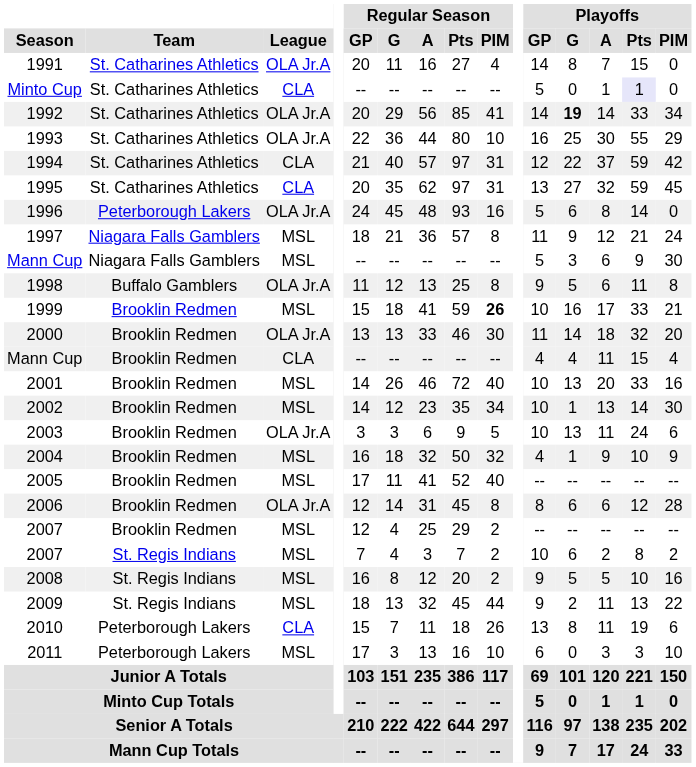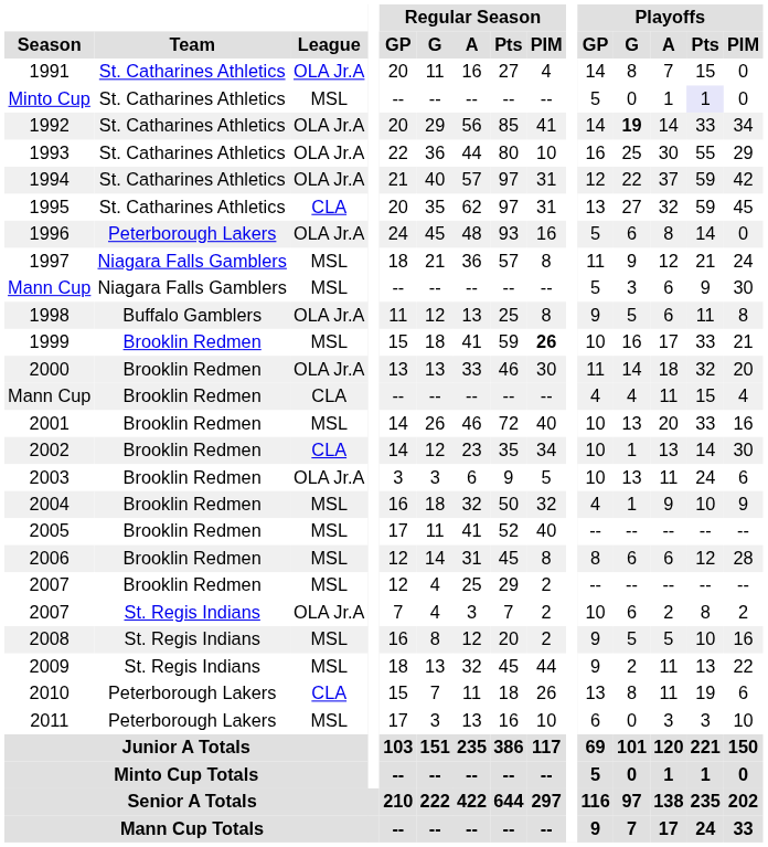 <table BORDER="0" CELLPADDING="3" CELLSPACING="0">
 <tr ALIGN="center" bgcolor="#e0e0e0">
 <th colspan="3" bgcolor="#ffffff"> </th>
 <th rowspan="99" bgcolor="#ffffff"> </th>
 <th colspan="5">Regular Season</th>
 <th rowspan="99" bgcolor="#ffffff"> </th>
 <th colspan="5">Playoffs</th>
 </tr>
 <tr ALIGN="center" bgcolor="#e0e0e0">
 <th>Season</th>
 <th>Team</th>
 <th>League</th>
 <th>GP</th>
 <th>G</th>
 <th>A</th>
 <th>Pts</th>
 <th>PIM</th>
 <th>GP</th>
 <th>G</th>
 <th>A</th>
 <th>Pts</th>
 <th>PIM</th>
 </tr>
 <tr ALIGN="center">
 <td>1991</td>
 <td><a href='#'>St. Catharines Athletics</a></td>
 <td><a href='#'>OLA Jr.A</a></td>
 <td>20</td>
 <td>11</td>
 <td>16</td>
 <td>27</td>
 <td>4</td>
 <td>14</td>
 <td>8</td>
 <td>7</td>
 <td>15</td>
 <td>0</td>
 </tr>
 <tr ALIGN="center">
 <td><a href='#'>Minto Cup</a></td>
 <td>St. Catharines Athletics</td>
-<td><a href='#'>CLA</a></td>
+<td>MSL</td>
 <td>--</td>
 <td>--</td>
 <td>--</td>
 <td>--</td>
 <td>--</td>
 <td>5</td>
 <td>0</td>
 <td>1</td>
 <td style="background: lavender;">1</td>
 <td>0</td>
 </tr>
 <tr ALIGN="center" bgcolor="#f0f0f0">
 <td>1992</td>
 <td>St. Catharines Athletics</td>
 <td>OLA Jr.A</td>
 <td>20</td>
 <td>29</td>
 <td>56</td>
 <td>85</td>
 <td>41</td>
 <td>14</td>
 <td><strong>19</strong></td>
 <td>14</td>
 <td>33</td>
 <td>34</td>
 </tr>
 <tr ALIGN="center">
 <td>1993</td>
 <td>St. Catharines Athletics</td>
 <td>OLA Jr.A</td>
 <td>22</td>
 <td>36</td>
 <td>44</td>
 <td>80</td>
 <td>10</td>
 <td>16</td>
 <td>25</td>
 <td>30</td>
 <td>55</td>
 <td>29</td>
 </tr>
 <tr ALIGN="center" bgcolor="#f0f0f0">
 <td>1994</td>
 <td>St. Catharines Athletics</td>
-<td>CLA</td>
+<td>OLA Jr.A</td>
 <td>21</td>
 <td>40</td>
 <td>57</td>
 <td>97</td>
 <td>31</td>
 <td>12</td>
 <td>22</td>
 <td>37</td>
 <td>59</td>
 <td>42</td>
 </tr>
 <tr ALIGN="center">
 <td>1995</td>
 <td>St. Catharines Athletics</td>
 <td><a href='#'>CLA</a></td>
 <td>20</td>
 <td>35</td>
 <td>62</td>
 <td>97</td>
 <td>31</td>
 <td>13</td>
 <td>27</td>
 <td>32</td>
 <td>59</td>
 <td>45</td>
 </tr>
 <tr ALIGN="center" bgcolor="#f0f0f0">
 <td>1996</td>
 <td><a href='#'>Peterborough Lakers</a></td>
 <td>OLA Jr.A</td>
 <td>24</td>
 <td>45</td>
 <td>48</td>
 <td>93</td>
 <td>16</td>
 <td>5</td>
 <td>6</td>
 <td>8</td>
 <td>14</td>
 <td>0</td>
 </tr>
 <tr ALIGN="center">
 <td>1997</td>
 <td><a href='#'>Niagara Falls Gamblers</a></td>
 <td>MSL</td>
 <td>18</td>
 <td>21</td>
 <td>36</td>
 <td>57</td>
 <td>8</td>
 <td>11</td>
 <td>9</td>
 <td>12</td>
 <td>21</td>
 <td>24</td>
 </tr>
 <tr ALIGN="center">
 <td><a href='#'>Mann Cup</a></td>
 <td>Niagara Falls Gamblers</td>
 <td>MSL</td>
 <td>--</td>
 <td>--</td>
 <td>--</td>
 <td>--</td>
 <td>--</td>
 <td>5</td>
 <td>3</td>
 <td>6</td>
 <td>9</td>
 <td>30</td>
 </tr>
 <tr ALIGN="center" bgcolor="#f0f0f0">
 <td>1998</td>
 <td>Buffalo Gamblers</td>
 <td>OLA Jr.A</td>
 <td>11</td>
 <td>12</td>
 <td>13</td>
 <td>25</td>
 <td>8</td>
 <td>9</td>
 <td>5</td>
 <td>6</td>
 <td>11</td>
 <td>8</td>
 </tr>
 <tr ALIGN="center">
 <td>1999</td>
 <td><a href='#'>Brooklin Redmen</a></td>
 <td>MSL</td>
 <td>15</td>
 <td>18</td>
 <td>41</td>
 <td>59</td>
 <td><strong>26</strong></td>
 <td>10</td>
 <td>16</td>
 <td>17</td>
 <td>33</td>
 <td>21</td>
 </tr>
 <tr ALIGN="center" bgcolor="#f0f0f0">
 <td>2000</td>
 <td>Brooklin Redmen</td>
 <td>OLA Jr.A</td>
 <td>13</td>
 <td>13</td>
 <td>33</td>
 <td>46</td>
 <td>30</td>
 <td>11</td>
 <td>14</td>
 <td>18</td>
 <td>32</td>
 <td>20</td>
 </tr>
 <tr ALIGN="center" bgcolor="#f0f0f0">
 <td>Mann Cup</td>
 <td>Brooklin Redmen</td>
 <td>CLA</td>
 <td>--</td>
 <td>--</td>
 <td>--</td>
 <td>--</td>
 <td>--</td>
 <td>4</td>
 <td>4</td>
 <td>11</td>
 <td>15</td>
 <td>4</td>
 </tr>
 <tr ALIGN="center">
 <td>2001</td>
 <td>Brooklin Redmen</td>
 <td>MSL</td>
 <td>14</td>
 <td>26</td>
 <td>46</td>
 <td>72</td>
 <td>40</td>
 <td>10</td>
 <td>13</td>
 <td>20</td>
 <td>33</td>
 <td>16</td>
 </tr>
 <tr ALIGN="center" bgcolor="#f0f0f0">
 <td>2002</td>
 <td>Brooklin Redmen</td>
-<td>MSL</td>
+<td><a href='#'>CLA</a></td>
 <td>14</td>
 <td>12</td>
 <td>23</td>
 <td>35</td>
 <td>34</td>
 <td>10</td>
 <td>1</td>
 <td>13</td>
 <td>14</td>
 <td>30</td>
 </tr>
 <tr ALIGN="center">
 <td>2003</td>
 <td>Brooklin Redmen</td>
 <td>OLA Jr.A</td>
 <td>3</td>
 <td>3</td>
 <td>6</td>
 <td>9</td>
 <td>5</td>
 <td>10</td>
 <td>13</td>
 <td>11</td>
 <td>24</td>
 <td>6</td>
 </tr>
 <tr ALIGN="center" bgcolor="#f0f0f0">
 <td>2004</td>
 <td>Brooklin Redmen</td>
 <td>MSL</td>
 <td>16</td>
 <td>18</td>
 <td>32</td>
 <td>50</td>
 <td>32</td>
 <td>4</td>
 <td>1</td>
 <td>9</td>
 <td>10</td>
 <td>9</td>
 </tr>
 <tr ALIGN="center">
 <td>2005</td>
 <td>Brooklin Redmen</td>
 <td>MSL</td>
 <td>17</td>
 <td>11</td>
 <td>41</td>
 <td>52</td>
 <td>40</td>
 <td>--</td>
 <td>--</td>
 <td>--</td>
 <td>--</td>
 <td>--</td>
 </tr>
 <tr ALIGN="center" bgcolor="#f0f0f0">
 <td>2006</td>
 <td>Brooklin Redmen</td>
-<td>OLA Jr.A</td>
+<td>MSL</td>
 <td>12</td>
 <td>14</td>
 <td>31</td>
 <td>45</td>
 <td>8</td>
 <td>8</td>
 <td>6</td>
 <td>6</td>
 <td>12</td>
 <td>28</td>
 </tr>
 <tr ALIGN="center">
 <td>2007</td>
 <td>Brooklin Redmen</td>
 <td>MSL</td>
 <td>12</td>
 <td>4</td>
 <td>25</td>
 <td>29</td>
 <td>2</td>
 <td>--</td>
 <td>--</td>
 <td>--</td>
 <td>--</td>
 <td>--</td>
 </tr>
 <tr ALIGN="center">
 <td>2007</td>
 <td><a href='#'>St. Regis Indians</a></td>
-<td>MSL</td>
+<td>OLA Jr.A</td>
 <td>7</td>
 <td>4</td>
 <td>3</td>
 <td>7</td>
 <td>2</td>
 <td>10</td>
 <td>6</td>
 <td>2</td>
 <td>8</td>
 <td>2</td>
 </tr>
 <tr ALIGN="center" bgcolor="#f0f0f0">
 <td>2008</td>
 <td>St. Regis Indians</td>
 <td>MSL</td>
 <td>16</td>
 <td>8</td>
 <td>12</td>
 <td>20</td>
 <td>2</td>
 <td>9</td>
 <td>5</td>
 <td>5</td>
 <td>10</td>
 <td>16</td>
 </tr>
 <tr ALIGN="center">
 <td>2009</td>
 <td>St. Regis Indians</td>
 <td>MSL</td>
 <td>18</td>
 <td>13</td>
 <td>32</td>
 <td>45</td>
 <td>44</td>
 <td>9</td>
 <td>2</td>
 <td>11</td>
 <td>13</td>
 <td>22</td>
 </tr>
 <tr ALIGN="center">
 <td>2010</td>
 <td>Peterborough Lakers</td>
 <td><a href='#'>CLA</a></td>
 <td>15</td>
 <td>7</td>
 <td>11</td>
 <td>18</td>
 <td>26</td>
 <td>13</td>
 <td>8</td>
 <td>11</td>
 <td>19</td>
 <td>6</td>
 </tr>
 <tr ALIGN="center">
 <td>2011</td>
 <td>Peterborough Lakers</td>
 <td>MSL</td>
 <td>17</td>
 <td>3</td>
 <td>13</td>
 <td>16</td>
 <td>10</td>
 <td>6</td>
 <td>0</td>
 <td>3</td>
 <td>3</td>
 <td>10</td>
 </tr>
 <tr ALIGN="center" bgcolor="#e0e0e0">
 <th colspan="3">Junior A Totals</th>
 <th>103</th>
 <th>151</th>
 <th>235</th>
 <th>386</th>
 <th>117</th>
 <th>69</th>
 <th>101</th>
 <th>120</th>
 <th>221</th>
 <th>150</th>
 </tr>
 <tr ALIGN="center" bgcolor="#e0e0e0">
 <th colspan="3">Minto Cup Totals</th>
 <th>--</th>
 <th>--</th>
 <th>--</th>
 <th>--</th>
 <th>--</th>
 <th>5</th>
 <th>0</th>
 <th>1</th>
 <th>1</th>
 <th>0</th>
 </tr>
 <tr ALIGN="center" bgcolor="#e0e0e0">
 <th colspan="4">Senior A Totals</th>
 <th>210</th>
 <th>222</th>
 <th>422</th>
 <th>644</th>
 <th>297</th>
 <th>116</th>
 <th>97</th>
 <th>138</th>
 <th>235</th>
 <th>202</th>
 </tr>
 <tr ALIGN="center" bgcolor="#e0e0e0">
 <th colspan="4">Mann Cup Totals</th>
 <th>--</th>
 <th>--</th>
 <th>--</th>
 <th>--</th>
 <th>--</th>
 <th>9</th>
 <th>7</th>
 <th>17</th>
 <th>24</th>
 <th>33</th>
 </tr>
 </table>
